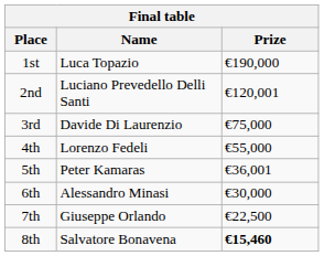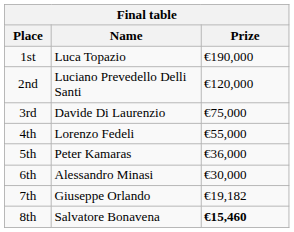 <table class="wikitable">
 <tr>
 <th colspan="3">Final table</th>
 </tr>
 <tr>
 <th style="width:50px;">Place</th>
 <th style="width:175px;">Name</th>
 <th style="width:100px;">Prize</th>
 </tr>
 <tr>
 <td style="text-align:center;">1st</td>
 <td> Luca Topazio</td>
 <td>€190,000</td>
 </tr>
 <tr>
 <td style="text-align:center;">2nd</td>
 <td> Luciano Prevedello Delli Santi</td>
-<td>€120,001</td>
+<td>€120,000</td>
 </tr>
 <tr>
 <td style="text-align:center;">3rd</td>
 <td> Davide Di Laurenzio</td>
 <td>€75,000</td>
 </tr>
 <tr>
 <td style="text-align:center;">4th</td>
 <td> Lorenzo Fedeli</td>
 <td>€55,000</td>
 </tr>
 <tr>
 <td style="text-align:center;">5th</td>
 <td> Peter Kamaras</td>
-<td>€36,001</td>
+<td>€36,000</td>
 </tr>
 <tr>
 <td style="text-align:center;">6th</td>
 <td> Alessandro Minasi</td>
 <td>€30,000</td>
 </tr>
 <tr>
 <td style="text-align:center;">7th</td>
 <td> Giuseppe Orlando</td>
-<td>€22,500</td>
+<td>€19,182</td>
 </tr>
 <tr>
 <td style="text-align:center;">8th</td>
 <td> Salvatore Bonavena</td>
 <td><strong>€15,460</strong></td>
 </tr>
 </table>
